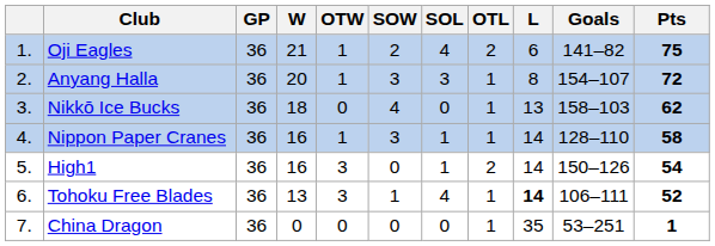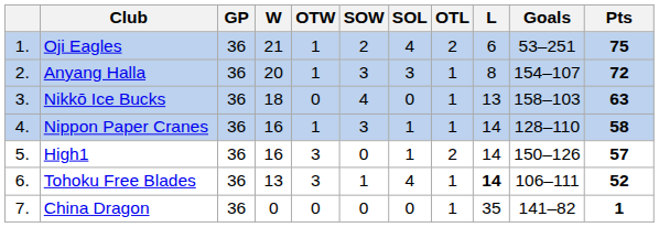 <table class="wikitable">
 <tr>
 <th width="30"></th>
 <th width="200">Club</th>
 <th width="30">GP</th>
 <th width="30">W</th>
 <th width="30">OTW</th>
 <th width="30">SOW</th>
 <th width="30">SOL</th>
 <th width="30">OTL</th>
 <th width="30">L</th>
 <th width="70">Goals</th>
 <th width="70">Pts</th>
 </tr>
 <tr bgcolor="#BCD2EE" align="center">
 <td>1.</td>
 <td align="left"><a href='#'>Oji Eagles</a></td>
 <td>36</td>
 <td>21</td>
 <td>1</td>
 <td>2</td>
 <td>4</td>
 <td>2</td>
 <td>6</td>
-<td>141–82</td>
+<td>53–251</td>
 <td><strong>75</strong></td>
 </tr>
 <tr bgcolor="#BCD2EE" align="center">
 <td>2.</td>
 <td align="left"><a href='#'>Anyang Halla</a></td>
 <td>36</td>
 <td>20</td>
 <td>1</td>
 <td>3</td>
 <td>3</td>
 <td>1</td>
 <td>8</td>
 <td>154–107</td>
 <td><strong>72</strong></td>
 </tr>
 <tr bgcolor="#BCD2EE" align="center">
 <td>3.</td>
 <td align="left"><a href='#'>Nikkō Ice Bucks</a></td>
 <td>36</td>
 <td>18</td>
 <td>0</td>
 <td>4</td>
 <td>0</td>
 <td>1</td>
 <td>13</td>
 <td>158–103</td>
-<td><strong>62</strong></td>
+<td><strong>63</strong></td>
 </tr>
 <tr bgcolor="#BCD2EE" align="center">
 <td>4.</td>
 <td align="left"><a href='#'>Nippon Paper Cranes</a></td>
 <td>36</td>
 <td>16</td>
 <td>1</td>
 <td>3</td>
 <td>1</td>
 <td>1</td>
 <td>14</td>
 <td>128–110</td>
 <td><strong>58</strong></td>
 </tr>
 <tr bgcolor="#FFFFFF" align="center">
 <td>5.</td>
 <td align="left"><a href='#'>High1</a></td>
 <td>36</td>
 <td>16</td>
 <td>3</td>
 <td>0</td>
 <td>1</td>
 <td>2</td>
 <td>14</td>
 <td>150–126</td>
-<td><strong>54</strong></td>
+<td><strong>57</strong></td>
 </tr>
 <tr bgcolor="#FFFFFF" align="center">
 <td>6.</td>
 <td align="left"><a href='#'>Tohoku Free Blades</a></td>
 <td>36</td>
 <td>13</td>
 <td>3</td>
 <td>1</td>
 <td>4</td>
 <td>1</td>
 <td><strong>14</strong></td>
 <td>106–111</td>
 <td><strong>52</strong></td>
 </tr>
 <tr bgcolor="#FFFFFF" align="center">
 <td>7.</td>
 <td align="left"><a href='#'>China Dragon</a></td>
 <td>36</td>
 <td>0</td>
 <td>0</td>
 <td>0</td>
 <td>0</td>
 <td>1</td>
 <td>35</td>
-<td>53–251</td>
+<td>141–82</td>
 <td><strong>1</strong></td>
 </tr>
 </table>
